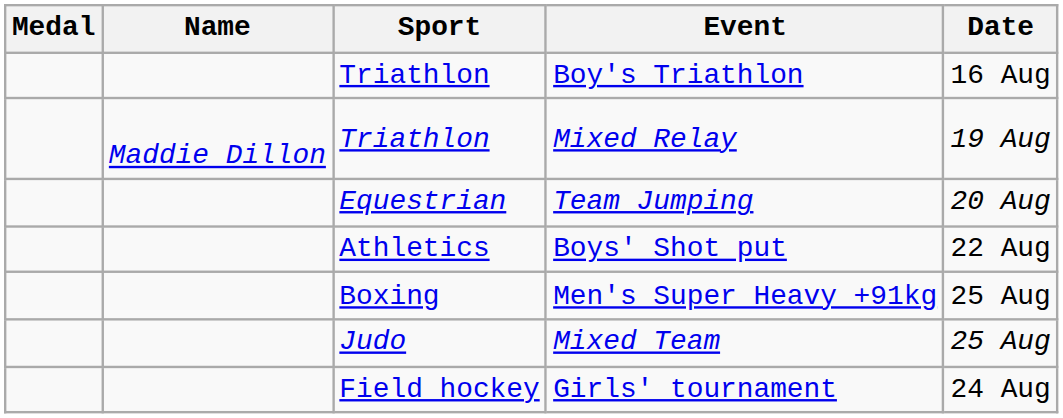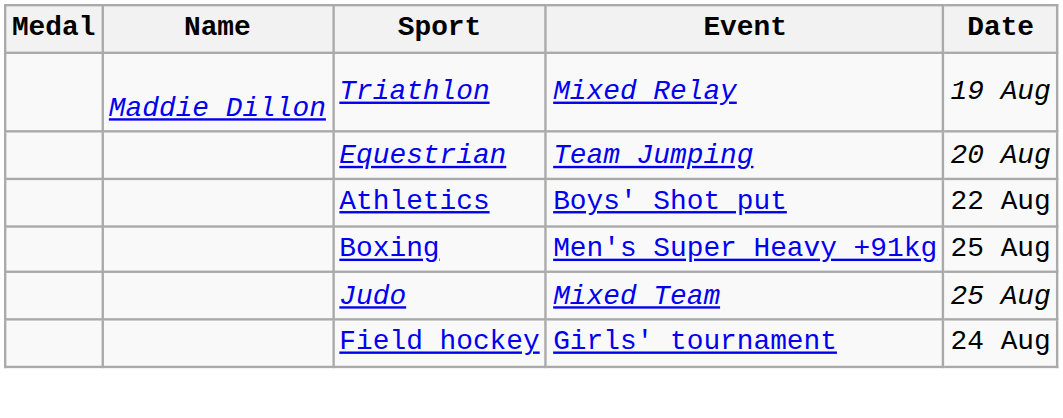 <table class="wikitable sortable" style="font-size:90%">
 <tr>
 <th>Medal</th>
 <th>Name</th>
 <th>Sport</th>
 <th>Event</th>
 <th>Date</th>
-</tr>
-<tr>
-<td></td>
-<td></td>
-<td><a href='#'>Triathlon</a></td>
-<td><a href='#'>Boy's Triathlon</a></td>
-<td>16 Aug</td>
 </tr>
 <tr>
 <td><em></em></td>
 <td><em><br><a href='#'>Maddie Dillon</a></em></td>
 <td><em><a href='#'>Triathlon</a></em></td>
 <td><em><a href='#'>Mixed Relay</a></em></td>
 <td><em>19 Aug</em></td>
 </tr>
 <tr>
 <td><em></em></td>
 <td><em></em></td>
 <td><em><a href='#'>Equestrian</a></em></td>
 <td><em><a href='#'>Team Jumping</a></em></td>
 <td><em>20 Aug</em></td>
 </tr>
 <tr>
 <td></td>
 <td></td>
 <td><a href='#'>Athletics</a></td>
 <td><a href='#'>Boys' Shot put</a></td>
 <td>22 Aug</td>
 </tr>
 <tr>
 <td></td>
 <td></td>
 <td><a href='#'>Boxing</a></td>
 <td><a href='#'>Men's Super Heavy +91kg</a></td>
 <td>25 Aug</td>
 </tr>
 <tr>
 <td><em></em></td>
 <td><em></em></td>
 <td><em><a href='#'>Judo</a></em></td>
 <td><em><a href='#'>Mixed Team</a></em></td>
 <td><em>25 Aug</em></td>
 </tr>
 <tr>
 <td></td>
 <td><br></td>
 <td><a href='#'>Field hockey</a></td>
 <td><a href='#'>Girls' tournament</a></td>
 <td>24 Aug</td>
 </tr>
 </table>
